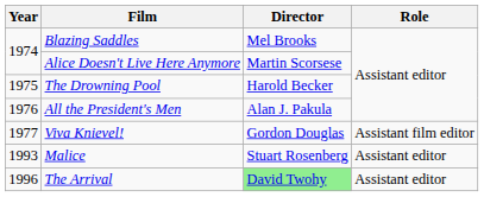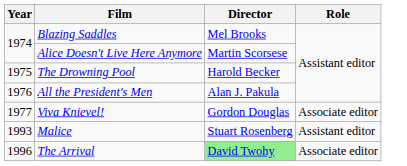 <table class="wikitable">
 <tr>
 <th>Year</th>
 <th>Film</th>
 <th>Director</th>
 <th>Role</th>
 </tr>
 <tr>
 <td rowspan=2>1974</td>
 <td><em><a href='#'>Blazing Saddles</a></em></td>
 <td><a href='#'>Mel Brooks</a></td>
 <td rowspan=4>Assistant editor</td>
 </tr>
 <tr>
 <td><em><a href='#'>Alice Doesn't Live Here Anymore</a></em></td>
 <td><a href='#'>Martin Scorsese</a></td>
 </tr>
 <tr>
 <td>1975</td>
 <td><em><a href='#'>The Drowning Pool</a></em></td>
 <td><a href='#'>Harold Becker</a></td>
 </tr>
 <tr>
 <td>1976</td>
 <td><em><a href='#'>All the President's Men</a></em></td>
 <td><a href='#'>Alan J. Pakula</a></td>
 </tr>
 <tr>
 <td>1977</td>
 <td><em><a href='#'>Viva Knievel!</a></em></td>
 <td><a href='#'>Gordon Douglas</a></td>
-<td>Assistant film editor</td>
+<td>Associate editor</td>
 </tr>
 <tr>
 <td>1993</td>
 <td><em><a href='#'>Malice</a></em></td>
 <td><a href='#'>Stuart Rosenberg</a></td>
 <td>Assistant editor</td>
 </tr>
 <tr>
 <td>1996</td>
 <td><em><a href='#'>The Arrival</a></em></td>
 <td style="background: lightgreen;"><a href='#'>David Twohy</a></td>
-<td>Assistant editor</td>
+<td>Associate editor</td>
 </tr>
 </table>
